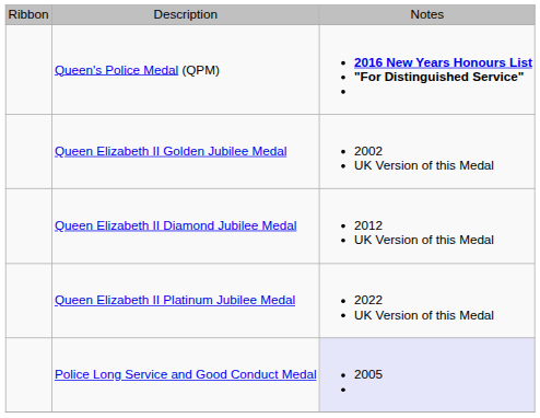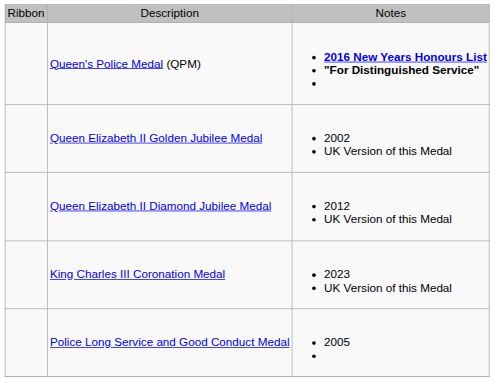 <table class="wikitable" style="margin:1em auto;">
 <tr style="background:silver;" align="center">
 <td>Ribbon</td>
 <td>Description</td>
 <td>Notes</td>
 </tr>
 <tr>
 <td></td>
 <td><a href='#'>Queen's Police Medal</a> (QPM)</td>
 <td><strong><br><ul><li><a href='#'>2016 New Years Honours List</a></li><li>"For Distinguished Service"</li><li></li></ul></strong></td>
 </tr>
 <tr>
 <td></td>
 <td><a href='#'>Queen Elizabeth II Golden Jubilee Medal</a></td>
 <td><br><ul><li>2002</li><li>UK Version of this Medal</li></ul></td>
 </tr>
 <tr>
 <td></td>
 <td><a href='#'>Queen Elizabeth II Diamond Jubilee Medal</a></td>
 <td><br><ul><li>2012</li><li>UK Version of this Medal</li></ul></td>
 </tr>
 <tr>
 <td></td>
-<td><a href='#'>Queen Elizabeth II Platinum Jubilee Medal</a></td>
-<td><br><ul><li>2022</li><li>UK Version of this Medal</li></ul></td>
+<td><a href='#'>King Charles III Coronation Medal</a></td>
+<td><br><ul><li>2023</li><li>UK Version of this Medal</li></ul></td>
 </tr>
 <tr>
 <td></td>
 <td><a href='#'>Police Long Service and Good Conduct Medal</a></td>
-<td style="background: lavender;"><br><ul><li>2005</li><li></li></ul></td>
+<td><br><ul><li>2005</li><li></li></ul></td>
 </tr>
 <tr>
 </tr>
 </table>
